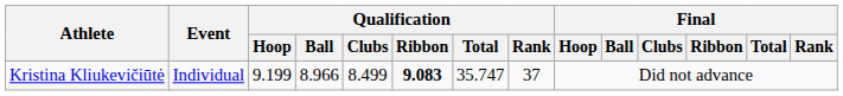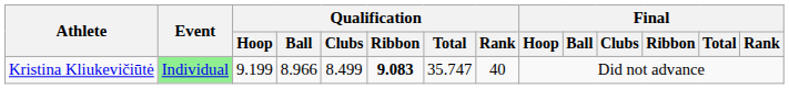 <table class=wikitable style="font-size:90%">
 <tr>
 <th rowspan=2>Athlete</th>
 <th rowspan=2>Event</th>
 <th colspan=6>Qualification</th>
 <th colspan=6>Final</th>
 </tr>
 <tr style="font-size:95%">
 <th>Hoop</th>
 <th>Ball</th>
 <th>Clubs</th>
 <th>Ribbon</th>
 <th>Total</th>
 <th>Rank</th>
 <th>Hoop</th>
 <th>Ball</th>
 <th>Clubs</th>
 <th>Ribbon</th>
 <th>Total</th>
 <th>Rank</th>
 </tr>
 <tr align=center>
 <td align=left><a href='#'>Kristina Kliukevičiūtė</a></td>
-<td align=left><a href='#'>Individual</a></td>
+<td align=left style="background: lightgreen;"><a href='#'>Individual</a></td>
 <td>9.199</td>
 <td>8.966</td>
 <td>8.499</td>
 <td><strong>9.083</strong></td>
 <td>35.747</td>
-<td>37</td>
+<td>40</td>
 <td colspan=6>Did not advance</td>
 </tr>
 </table>
